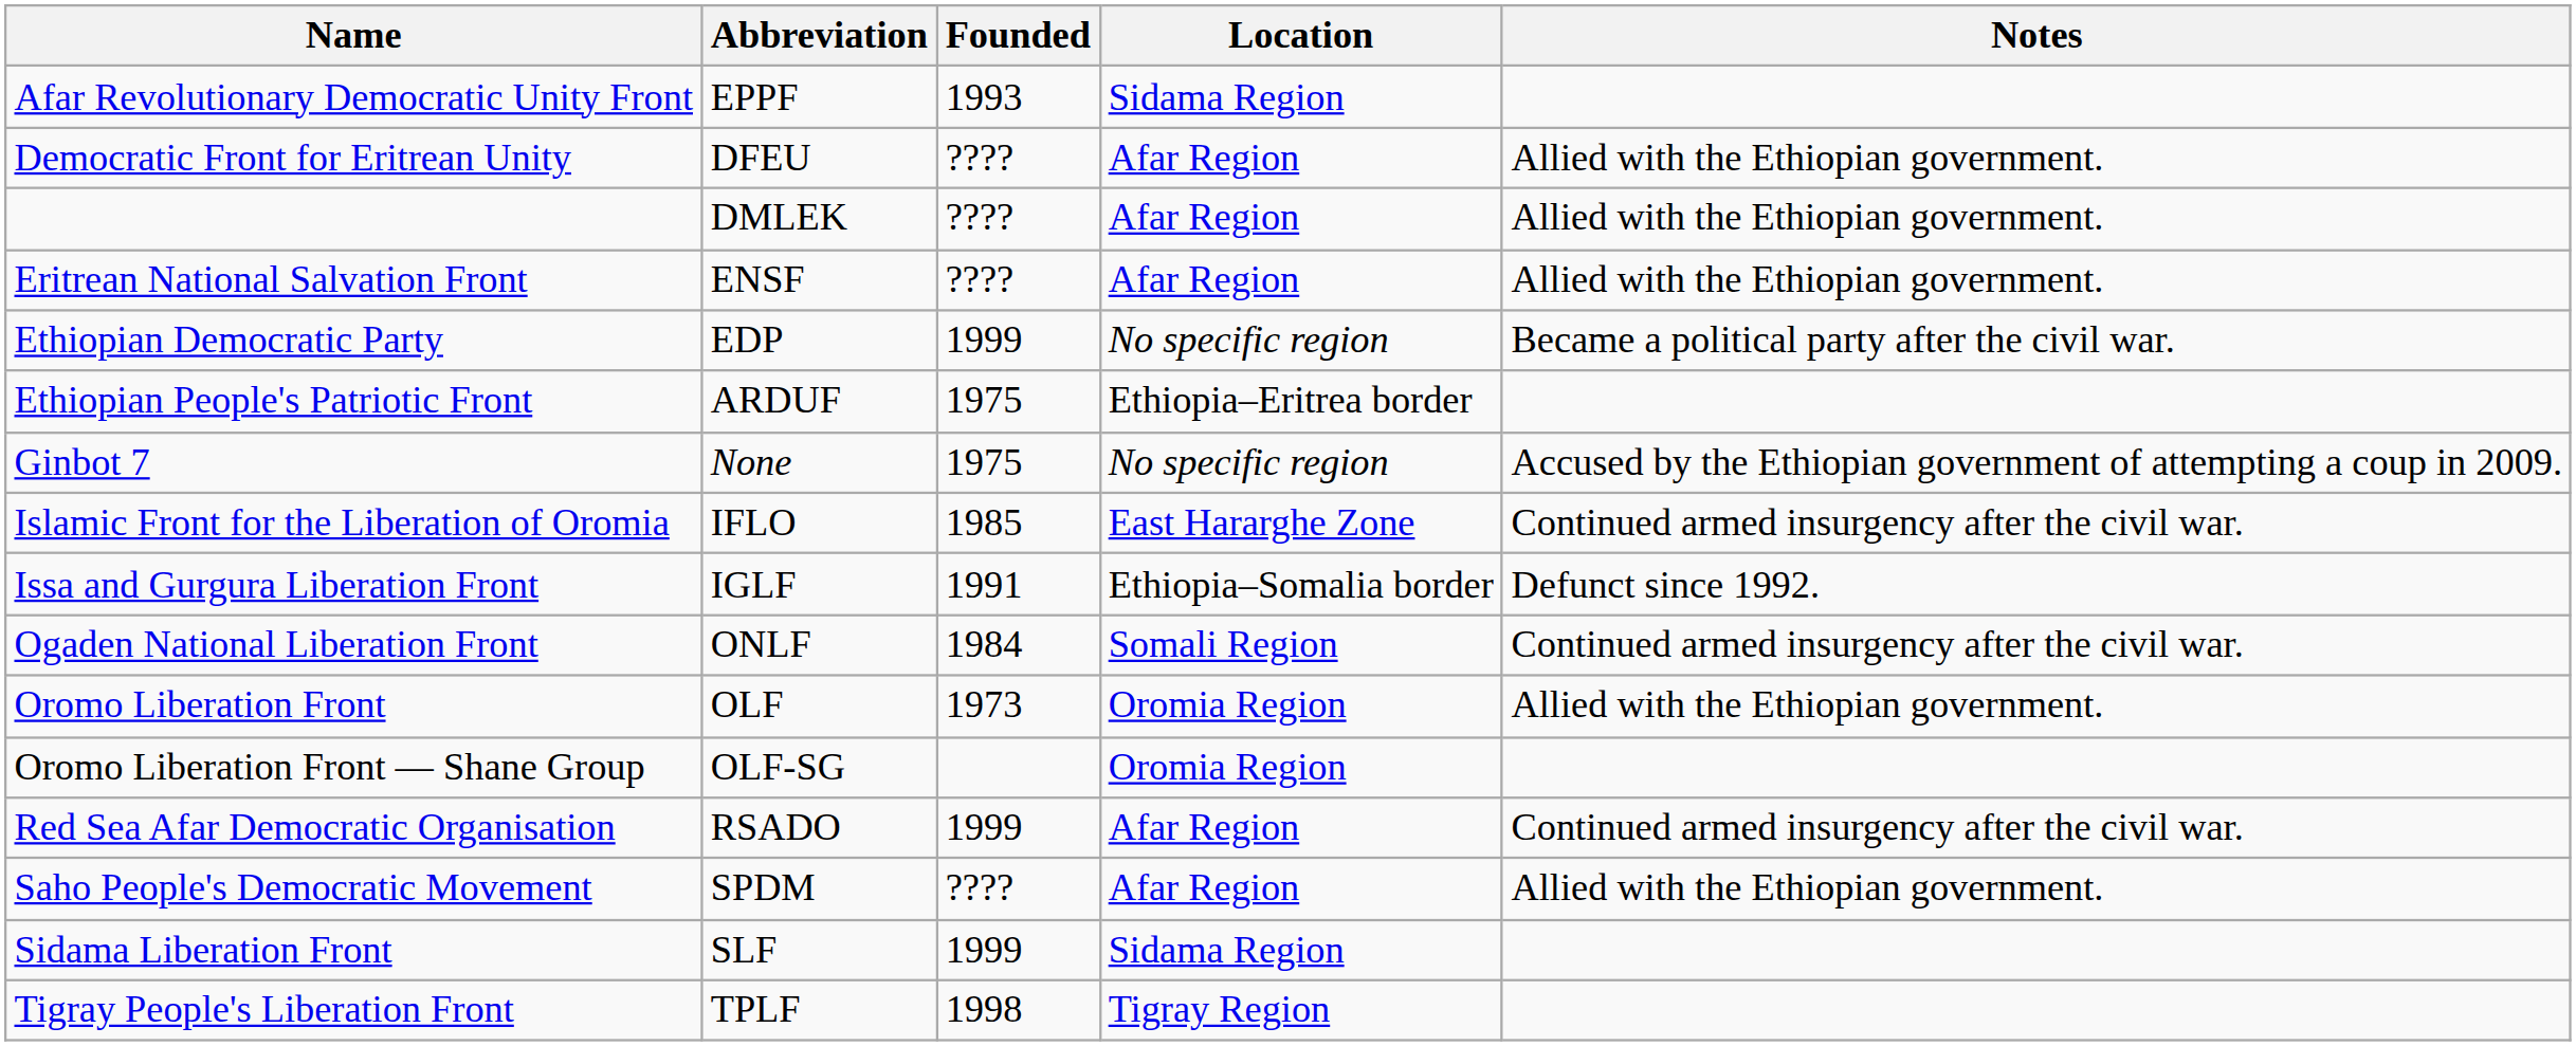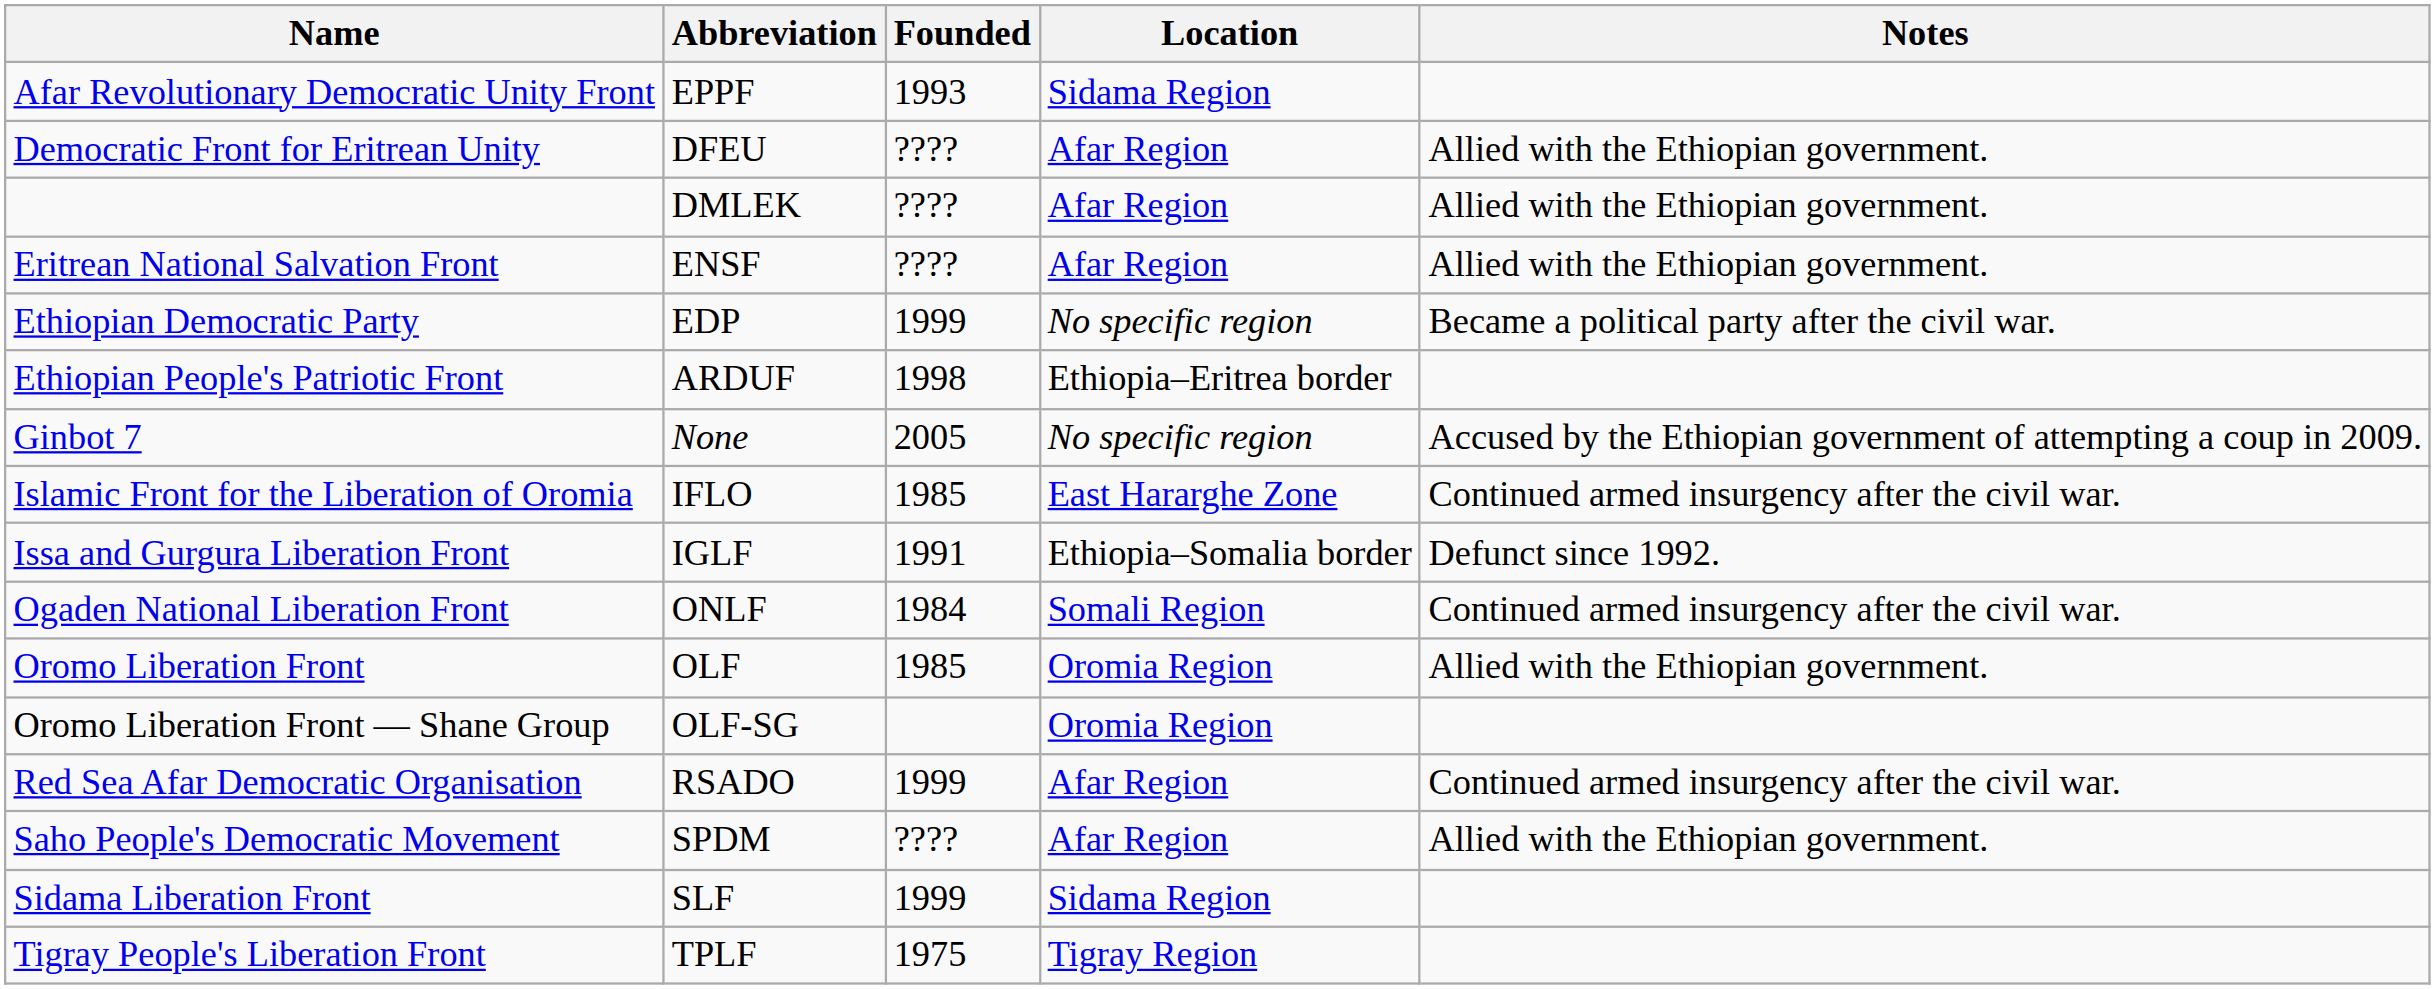 <table class="wikitable sortable">
 <tr>
 <th>Name</th>
 <th>Abbreviation</th>
 <th>Founded</th>
 <th>Location</th>
 <th>Notes</th>
 </tr>
 <tr>
 <td> <a href='#'>Afar Revolutionary Democratic Unity Front</a></td>
 <td>EPPF</td>
 <td>1993</td>
 <td><a href='#'>Sidama Region</a></td>
 <td></td>
 </tr>
 <tr>
 <td><a href='#'>Democratic Front for Eritrean Unity</a></td>
 <td>DFEU</td>
 <td> ????</td>
 <td><a href='#'>Afar Region</a></td>
 <td>Allied with the Ethiopian government.</td>
 </tr>
 <tr>
 <td></td>
 <td>DMLEK</td>
 <td> ????</td>
 <td><a href='#'>Afar Region</a></td>
 <td>Allied with the Ethiopian government.</td>
 </tr>
 <tr>
 <td> <a href='#'>Eritrean National Salvation Front</a></td>
 <td>ENSF</td>
 <td> ????</td>
 <td><a href='#'>Afar Region</a></td>
 <td>Allied with the Ethiopian government.</td>
 </tr>
 <tr>
 <td><a href='#'>Ethiopian Democratic Party</a></td>
 <td>EDP</td>
 <td>1999</td>
 <td><em>No specific region</em></td>
 <td>Became a political party after the civil war.</td>
 </tr>
 <tr>
 <td><a href='#'>Ethiopian People's Patriotic Front</a></td>
 <td>ARDUF</td>
-<td>1975</td>
+<td>1998</td>
 <td>Ethiopia–Eritrea border</td>
 <td></td>
 </tr>
 <tr>
 <td><a href='#'>Ginbot 7</a></td>
 <td><em>None</em></td>
-<td>1975</td>
+<td>2005</td>
 <td><em>No specific region</em></td>
 <td>Accused by the Ethiopian government of attempting a coup in 2009.</td>
 </tr>
 <tr>
 <td> <a href='#'>Islamic Front for the Liberation of Oromia</a></td>
 <td>IFLO</td>
 <td>1985</td>
 <td><a href='#'>East Hararghe Zone</a></td>
 <td>Continued armed insurgency after the civil war.</td>
 </tr>
 <tr>
 <td><a href='#'>Issa and Gurgura Liberation Front</a></td>
 <td>IGLF</td>
 <td>1991</td>
 <td>Ethiopia–Somalia border</td>
 <td>Defunct since 1992.</td>
 </tr>
 <tr>
 <td> <a href='#'>Ogaden National Liberation Front</a></td>
 <td>ONLF</td>
 <td>1984</td>
 <td><a href='#'>Somali Region</a></td>
 <td>Continued armed insurgency after the civil war.</td>
 </tr>
 <tr>
 <td> <a href='#'>Oromo Liberation Front</a></td>
 <td>OLF</td>
-<td>1973</td>
+<td>1985</td>
 <td><a href='#'>Oromia Region</a></td>
 <td>Allied with the Ethiopian government.</td>
 </tr>
 <tr>
 <td>Oromo Liberation Front — Shane Group</td>
 <td>OLF-SG</td>
 <td></td>
 <td><a href='#'>Oromia Region</a></td>
 <td></td>
 </tr>
 <tr>
 <td> <a href='#'>Red Sea Afar Democratic Organisation</a></td>
 <td>RSADO</td>
 <td>1999</td>
 <td><a href='#'>Afar Region</a></td>
 <td>Continued armed insurgency after the civil war.</td>
 </tr>
 <tr>
 <td> <a href='#'>Saho People's Democratic Movement</a></td>
 <td>SPDM</td>
 <td> ????</td>
 <td><a href='#'>Afar Region</a></td>
 <td>Allied with the Ethiopian government.</td>
 </tr>
 <tr>
 <td> <a href='#'>Sidama Liberation Front</a></td>
 <td>SLF</td>
 <td>1999</td>
 <td><a href='#'>Sidama Region</a></td>
 <td></td>
 </tr>
 <tr>
 <td> <a href='#'>Tigray People's Liberation Front</a></td>
 <td>TPLF</td>
-<td>1998</td>
+<td>1975</td>
 <td><a href='#'>Tigray Region</a></td>
 <td></td>
 </tr>
 </table>
